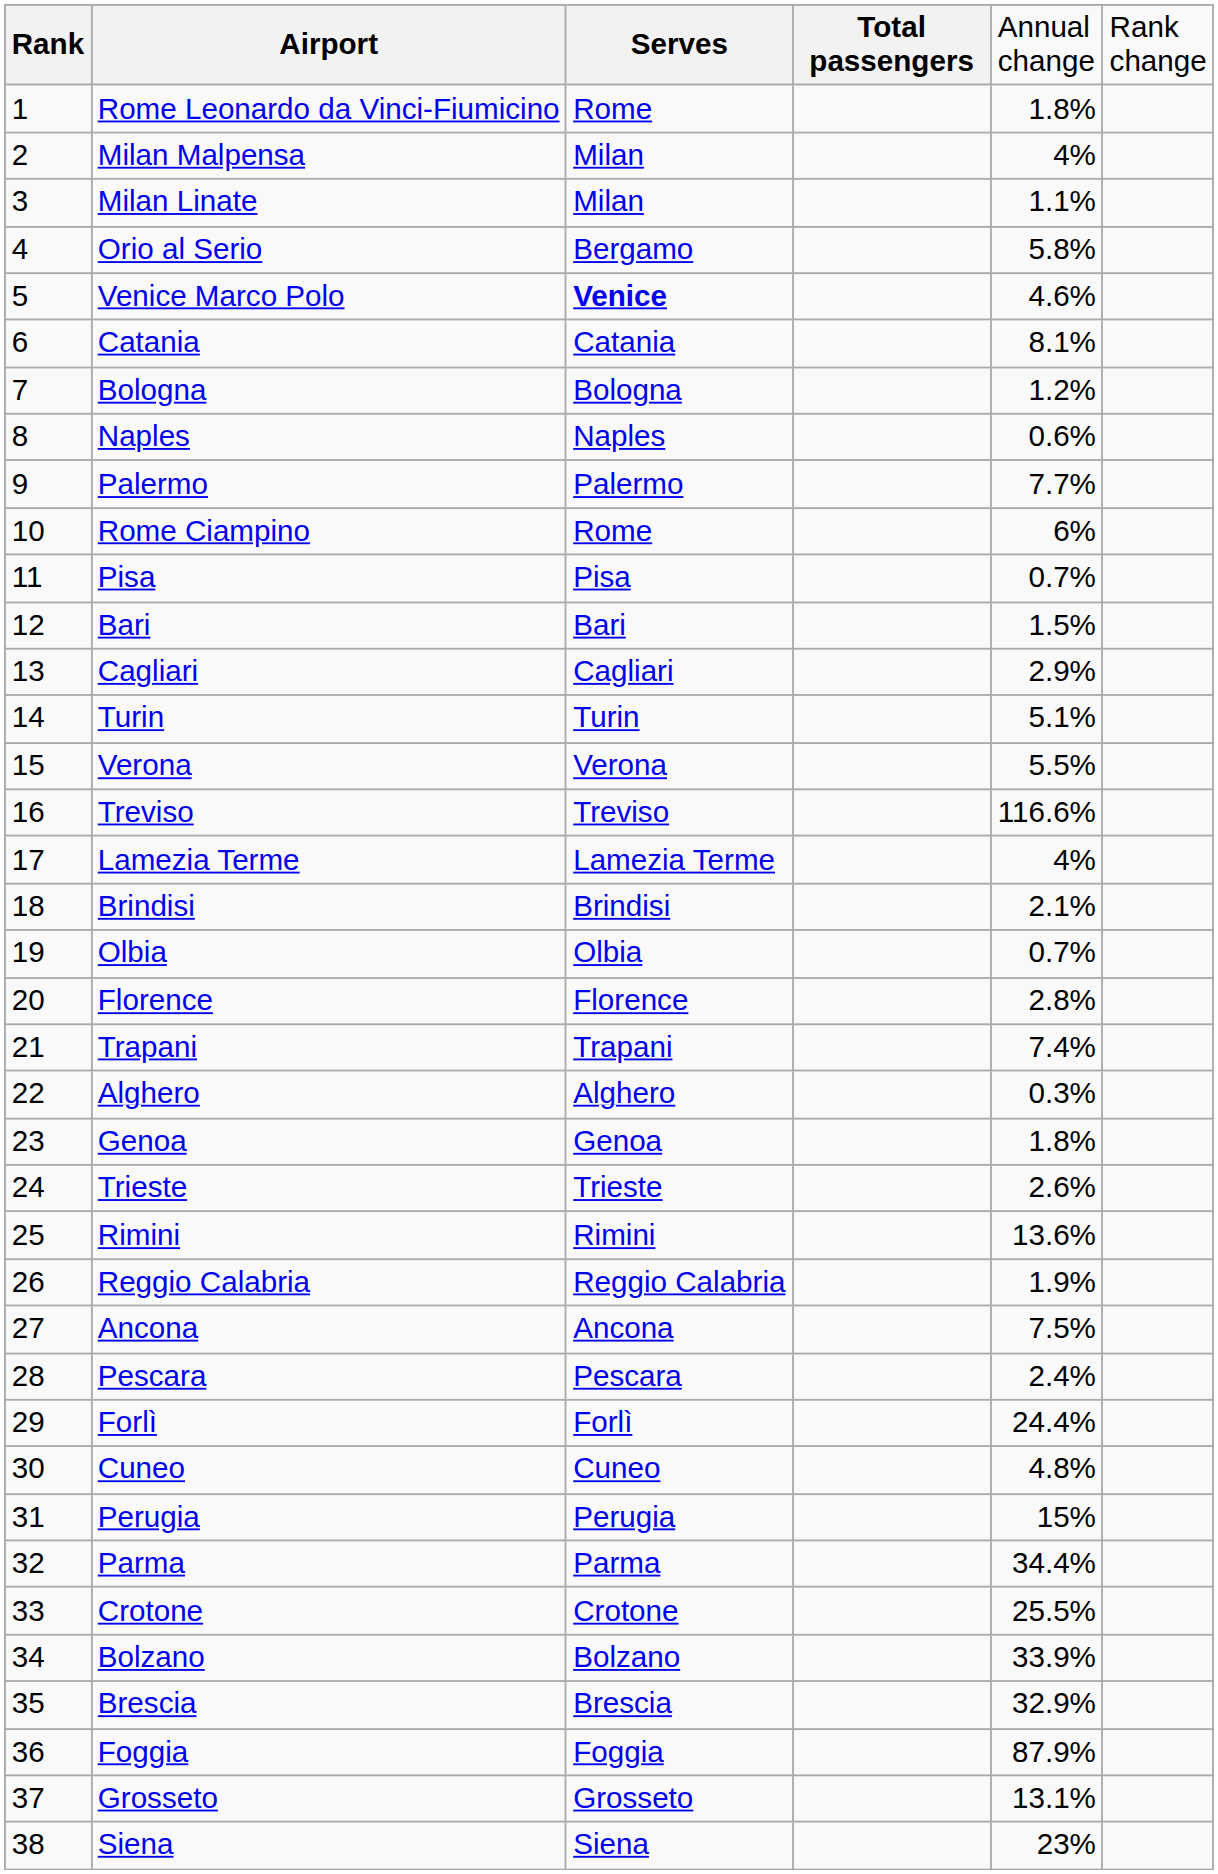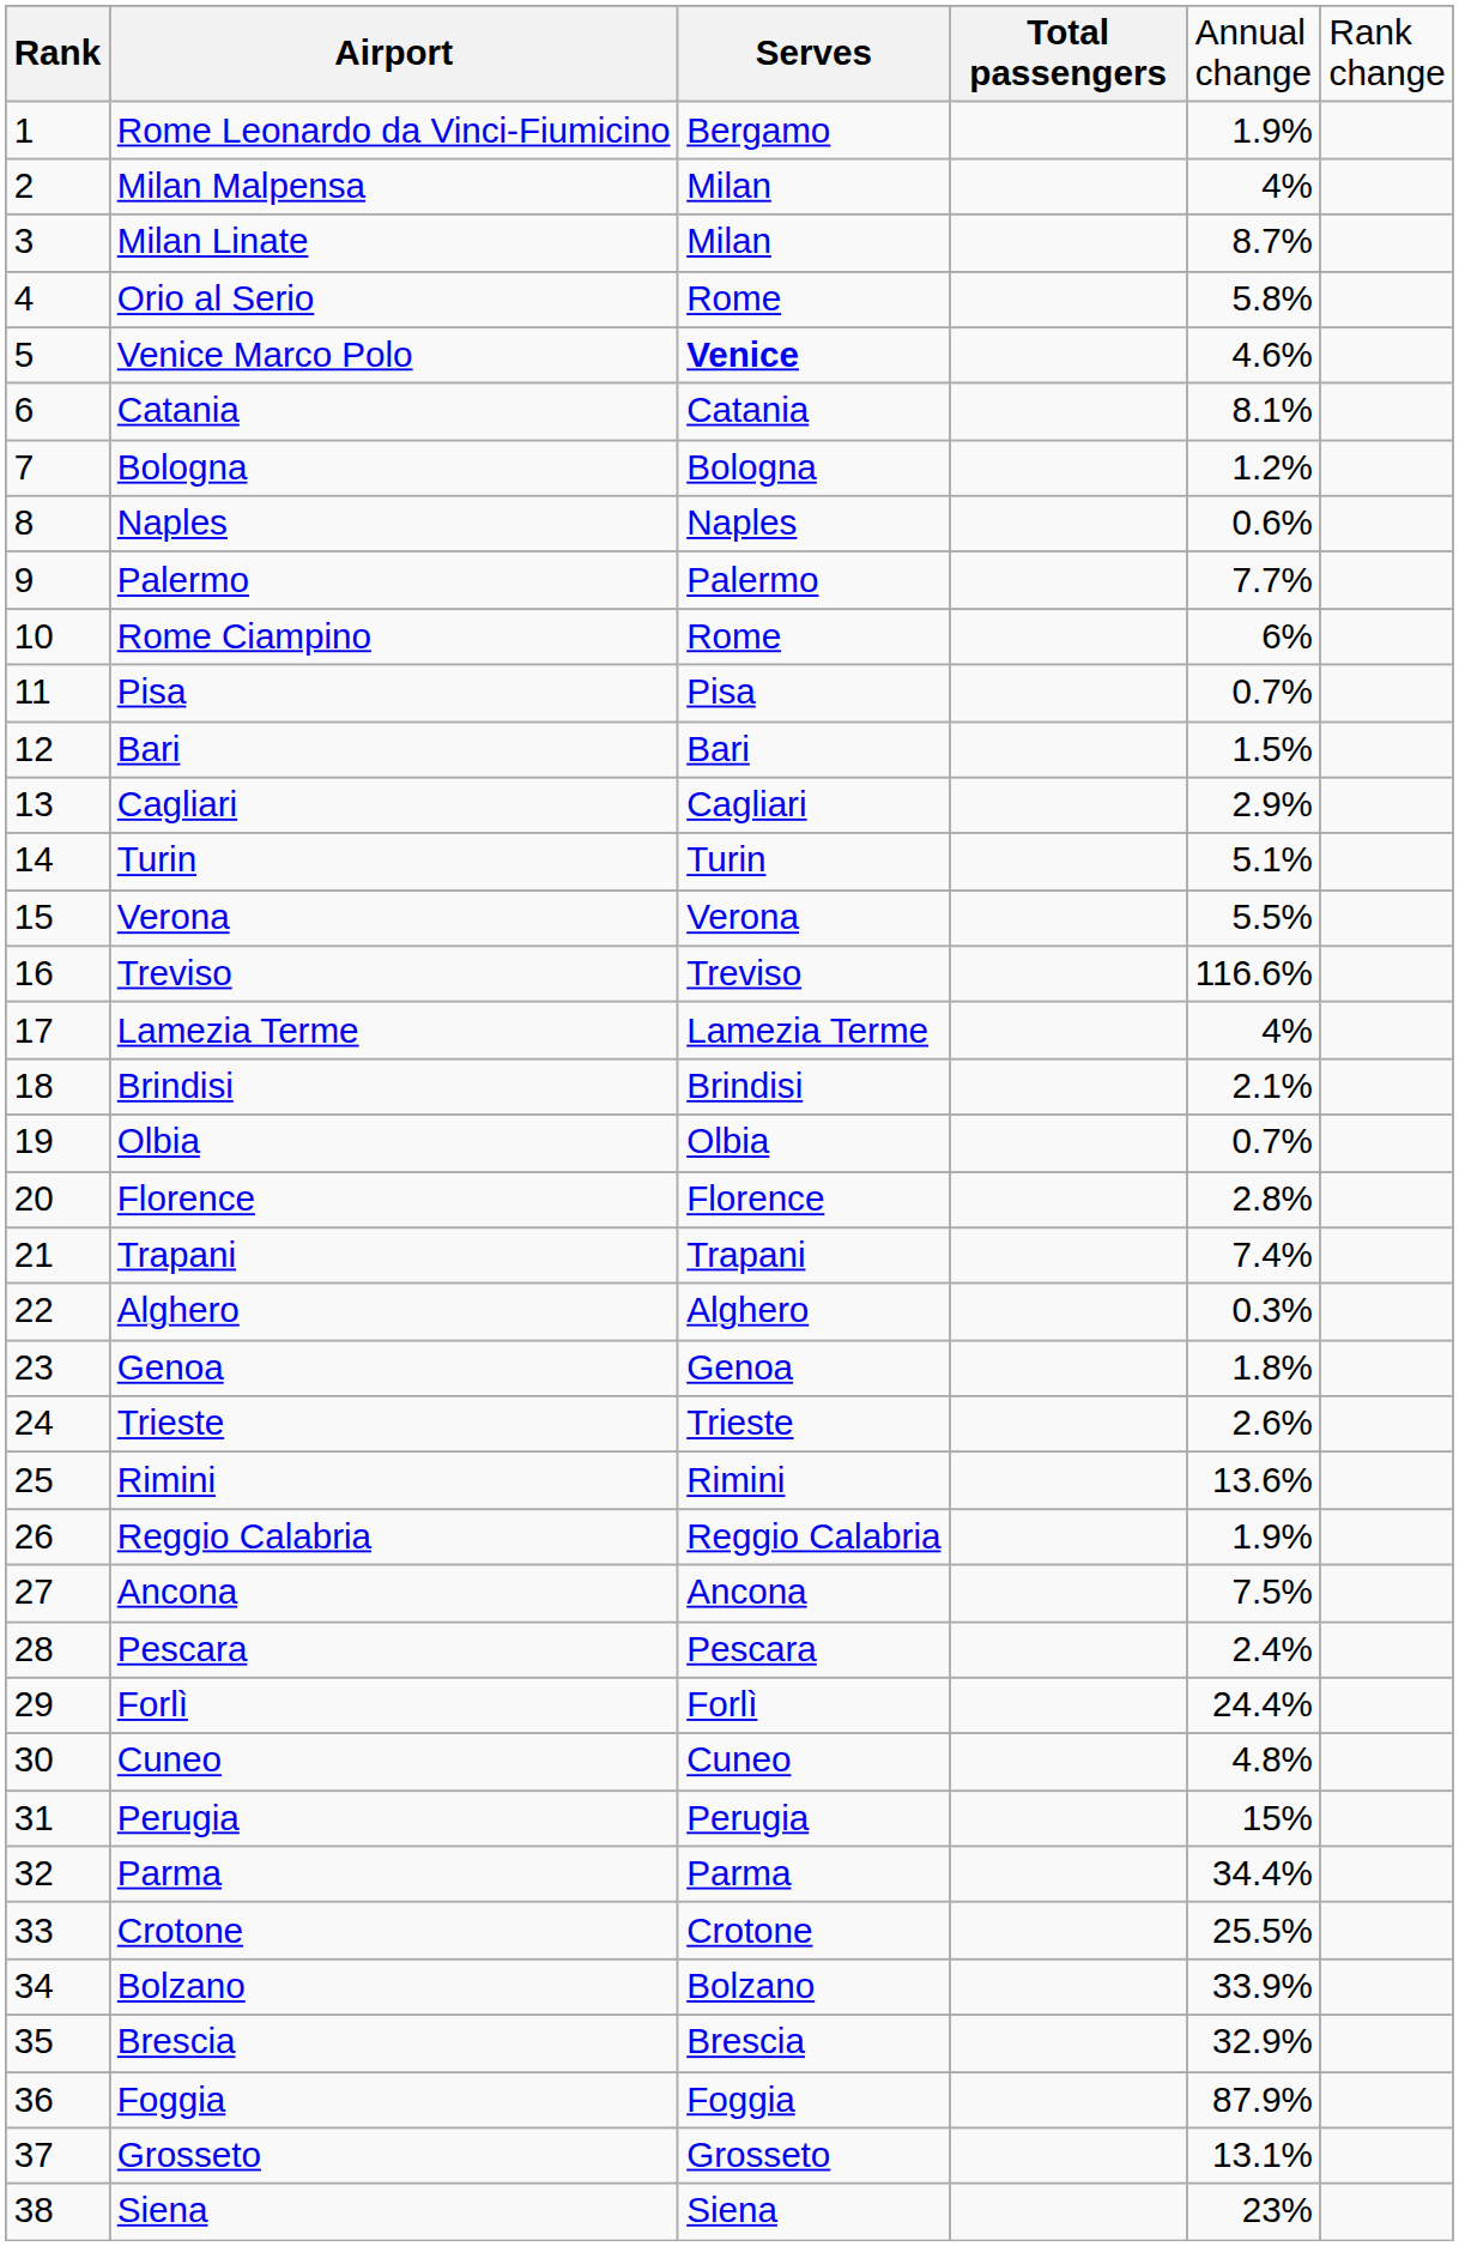 <table class="wikitable">
 <tr>
 <th>Rank</th>
 <th>Airport</th>
 <th>Serves</th>
 <th style="width:100px">Total<br>passengers</th>
 <td>Annual<br>change</td>
 <td>Rank<br>change</td>
 </tr>
 <tr>
 <td>1</td>
 <td><a href='#'>Rome Leonardo da Vinci-Fiumicino</a></td>
-<td><a href='#'>Rome</a></td>
+<td><a href='#'>Bergamo</a></td>
 <td align="right"></td>
-<td align="right">1.8%</td>
+<td align="right">1.9%</td>
 <td align="center"></td>
 </tr>
 <tr>
 <td>2</td>
 <td><a href='#'>Milan Malpensa</a></td>
 <td><a href='#'>Milan</a></td>
 <td align="right"></td>
 <td align="right">4%</td>
 <td align="center"></td>
 </tr>
 <tr>
 <td>3</td>
 <td><a href='#'>Milan Linate</a></td>
 <td><a href='#'>Milan</a></td>
 <td align="right"></td>
-<td align="right">1.1%</td>
+<td align="right">8.7%</td>
 <td align="center"></td>
 </tr>
 <tr>
 <td>4</td>
 <td><a href='#'>Orio al Serio</a></td>
-<td><a href='#'>Bergamo</a></td>
+<td><a href='#'>Rome</a></td>
 <td align="right"></td>
 <td align="right">5.8%</td>
 <td align="center"></td>
 </tr>
 <tr>
 <td>5</td>
 <td><a href='#'>Venice Marco Polo</a></td>
 <td><strong><a href='#'>Venice</a></strong></td>
 <td align="right"></td>
 <td align="right">4.6%</td>
 <td align="center"></td>
 </tr>
 <tr>
 <td>6</td>
 <td><a href='#'>Catania</a></td>
 <td><a href='#'>Catania</a></td>
 <td align="right"></td>
 <td align="right">8.1%</td>
 <td align="center"></td>
 </tr>
 <tr>
 <td>7</td>
 <td><a href='#'>Bologna</a></td>
 <td><a href='#'>Bologna</a></td>
 <td align="right"></td>
 <td align="right">1.2%</td>
 <td align="center"></td>
 </tr>
 <tr>
 <td>8</td>
 <td><a href='#'>Naples</a></td>
 <td><a href='#'>Naples</a></td>
 <td align="right"></td>
 <td align="right">0.6%</td>
 <td align="center"></td>
 </tr>
 <tr>
 <td>9</td>
 <td><a href='#'>Palermo</a></td>
 <td><a href='#'>Palermo</a></td>
 <td align="right"></td>
 <td align="right">7.7%</td>
 <td align="center"></td>
 </tr>
 <tr>
 <td>10</td>
 <td><a href='#'>Rome Ciampino</a></td>
 <td><a href='#'>Rome</a></td>
 <td align="right"></td>
 <td align="right">6%</td>
 <td align="center"></td>
 </tr>
 <tr>
 <td>11</td>
 <td><a href='#'>Pisa</a></td>
 <td><a href='#'>Pisa</a></td>
 <td align="right"></td>
 <td align="right">0.7%</td>
 <td align="center"></td>
 </tr>
 <tr>
 <td>12</td>
 <td><a href='#'>Bari</a></td>
 <td><a href='#'>Bari</a></td>
 <td align="right"></td>
 <td align="right">1.5%</td>
 <td align="center"></td>
 </tr>
 <tr>
 <td>13</td>
 <td><a href='#'>Cagliari</a></td>
 <td><a href='#'>Cagliari</a></td>
 <td align="right"></td>
 <td align="right">2.9%</td>
 <td align="center"></td>
 </tr>
 <tr>
 <td>14</td>
 <td><a href='#'>Turin</a></td>
 <td><a href='#'>Turin</a></td>
 <td align="right"></td>
 <td align="right">5.1%</td>
 <td align="center"></td>
 </tr>
 <tr>
 <td>15</td>
 <td><a href='#'>Verona</a></td>
 <td><a href='#'>Verona</a></td>
 <td align="right"></td>
 <td align="right">5.5%</td>
 <td align="center"></td>
 </tr>
 <tr>
 <td>16</td>
 <td><a href='#'>Treviso</a></td>
 <td><a href='#'>Treviso</a></td>
 <td align="right"></td>
 <td align="right">116.6%</td>
 <td align="center"></td>
 </tr>
 <tr>
 <td>17</td>
 <td><a href='#'>Lamezia Terme</a></td>
 <td><a href='#'>Lamezia Terme</a></td>
 <td align="right"></td>
 <td align="right">4%</td>
 <td align="center"></td>
 </tr>
 <tr>
 <td>18</td>
 <td><a href='#'>Brindisi</a></td>
 <td><a href='#'>Brindisi</a></td>
 <td align="right"></td>
 <td align="right">2.1%</td>
 <td align="center"></td>
 </tr>
 <tr>
 <td>19</td>
 <td><a href='#'>Olbia</a></td>
 <td><a href='#'>Olbia</a></td>
 <td align="right"></td>
 <td align="right">0.7%</td>
 <td align="center"></td>
 </tr>
 <tr>
 <td>20</td>
 <td><a href='#'>Florence</a></td>
 <td><a href='#'>Florence</a></td>
 <td align="right"></td>
 <td align="right">2.8%</td>
 <td align="center"></td>
 </tr>
 <tr>
 <td>21</td>
 <td><a href='#'>Trapani</a></td>
 <td><a href='#'>Trapani</a></td>
 <td align="right"></td>
 <td align="right">7.4%</td>
 <td align="center"></td>
 </tr>
 <tr>
 <td>22</td>
 <td><a href='#'>Alghero</a></td>
 <td><a href='#'>Alghero</a></td>
 <td align="right"></td>
 <td align="right">0.3%</td>
 <td align="center"></td>
 </tr>
 <tr>
 <td>23</td>
 <td><a href='#'>Genoa</a></td>
 <td><a href='#'>Genoa</a></td>
 <td align="right"></td>
 <td align="right">1.8%</td>
 <td align="center"></td>
 </tr>
 <tr>
 <td>24</td>
 <td><a href='#'>Trieste</a></td>
 <td><a href='#'>Trieste</a></td>
 <td align="right"></td>
 <td align="right">2.6%</td>
 <td align="center"></td>
 </tr>
 <tr>
 <td>25</td>
 <td><a href='#'>Rimini</a></td>
 <td><a href='#'>Rimini</a></td>
 <td align="right"></td>
 <td align="right">13.6%</td>
 <td align="center"></td>
 </tr>
 <tr>
 <td>26</td>
 <td><a href='#'>Reggio Calabria</a></td>
 <td><a href='#'>Reggio Calabria</a></td>
 <td align="right"></td>
 <td align="right">1.9%</td>
 <td align="center"></td>
 </tr>
 <tr>
 <td>27</td>
 <td><a href='#'>Ancona</a></td>
 <td><a href='#'>Ancona</a></td>
 <td align="right"></td>
 <td align="right">7.5%</td>
 <td align="center"></td>
 </tr>
 <tr>
 <td>28</td>
 <td><a href='#'>Pescara</a></td>
 <td><a href='#'>Pescara</a></td>
 <td align="right"></td>
 <td align="right">2.4%</td>
 <td align="center"></td>
 </tr>
 <tr>
 <td>29</td>
 <td><a href='#'>Forlì</a></td>
 <td><a href='#'>Forlì</a></td>
 <td align="right"></td>
 <td align="right">24.4%</td>
 <td align="center"></td>
 </tr>
 <tr>
 <td>30</td>
 <td><a href='#'>Cuneo</a></td>
 <td><a href='#'>Cuneo</a></td>
 <td align="right"></td>
 <td align="right">4.8%</td>
 <td align="center"></td>
 </tr>
 <tr>
 <td>31</td>
 <td><a href='#'>Perugia</a></td>
 <td><a href='#'>Perugia</a></td>
 <td align="right"></td>
 <td align="right">15%</td>
 <td align="center"></td>
 </tr>
 <tr>
 <td>32</td>
 <td><a href='#'>Parma</a></td>
 <td><a href='#'>Parma</a></td>
 <td align="right"></td>
 <td align="right">34.4%</td>
 <td align="center"></td>
 </tr>
 <tr>
 <td>33</td>
 <td><a href='#'>Crotone</a></td>
 <td><a href='#'>Crotone</a></td>
 <td align="right"></td>
 <td align="right">25.5%</td>
 <td align="center"></td>
 </tr>
 <tr>
 <td>34</td>
 <td><a href='#'>Bolzano</a></td>
 <td><a href='#'>Bolzano</a></td>
 <td align="right"></td>
 <td align="right">33.9%</td>
 <td align="center"></td>
 </tr>
 <tr>
 <td>35</td>
 <td><a href='#'>Brescia</a></td>
 <td><a href='#'>Brescia</a></td>
 <td align="right"></td>
 <td align="right">32.9%</td>
 <td align="center"></td>
 </tr>
 <tr>
 <td>36</td>
 <td><a href='#'>Foggia</a></td>
 <td><a href='#'>Foggia</a></td>
 <td align="right"></td>
 <td align="right">87.9%</td>
 <td align="center"></td>
 </tr>
 <tr>
 <td>37</td>
 <td><a href='#'>Grosseto</a></td>
 <td><a href='#'>Grosseto</a></td>
 <td align="right"></td>
 <td align="right">13.1%</td>
 <td align="center"></td>
 </tr>
 <tr>
 <td>38</td>
 <td><a href='#'>Siena</a></td>
 <td><a href='#'>Siena</a></td>
 <td align="right"></td>
 <td align="right">23%</td>
 <td align="center"></td>
 </tr>
 <tr>
 </tr>
 </table>
